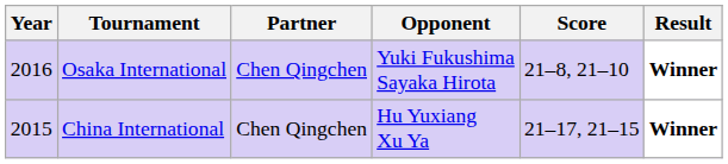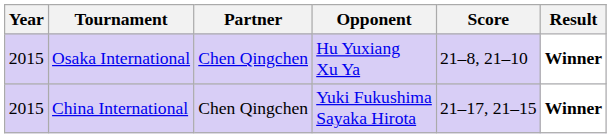 <table class="sortable wikitable" style="font-size: 90%">
 <tr>
 <th>Year</th>
 <th>Tournament</th>
 <th>Partner</th>
 <th>Opponent</th>
 <th>Score</th>
 <th>Result</th>
 </tr>
 <tr style="background:#D8CEF6">
-<td align="center">2016</td>
+<td align="center">2015</td>
 <td align="left"><a href='#'>Osaka International</a></td>
 <td align="left"> <a href='#'>Chen Qingchen</a></td>
-<td align="left"> <a href='#'>Yuki Fukushima</a> <br>  <a href='#'>Sayaka Hirota</a></td>
+<td align="left"> <a href='#'>Hu Yuxiang</a> <br>  <a href='#'>Xu Ya</a></td>
 <td align="left">21–8, 21–10</td>
 <td style="text-align:left; background:white"> <strong>Winner</strong></td>
 </tr>
 <tr style="background:#D8CEF6">
 <td align="center">2015</td>
 <td align="left"><a href='#'>China International</a></td>
 <td align="left"> Chen Qingchen</td>
-<td align="left"> <a href='#'>Hu Yuxiang</a> <br>  <a href='#'>Xu Ya</a></td>
+<td align="left"> <a href='#'>Yuki Fukushima</a> <br>  <a href='#'>Sayaka Hirota</a></td>
 <td align="left">21–17, 21–15</td>
 <td style="text-align:left; background:white"> <strong>Winner</strong></td>
 </tr>
 </table>
